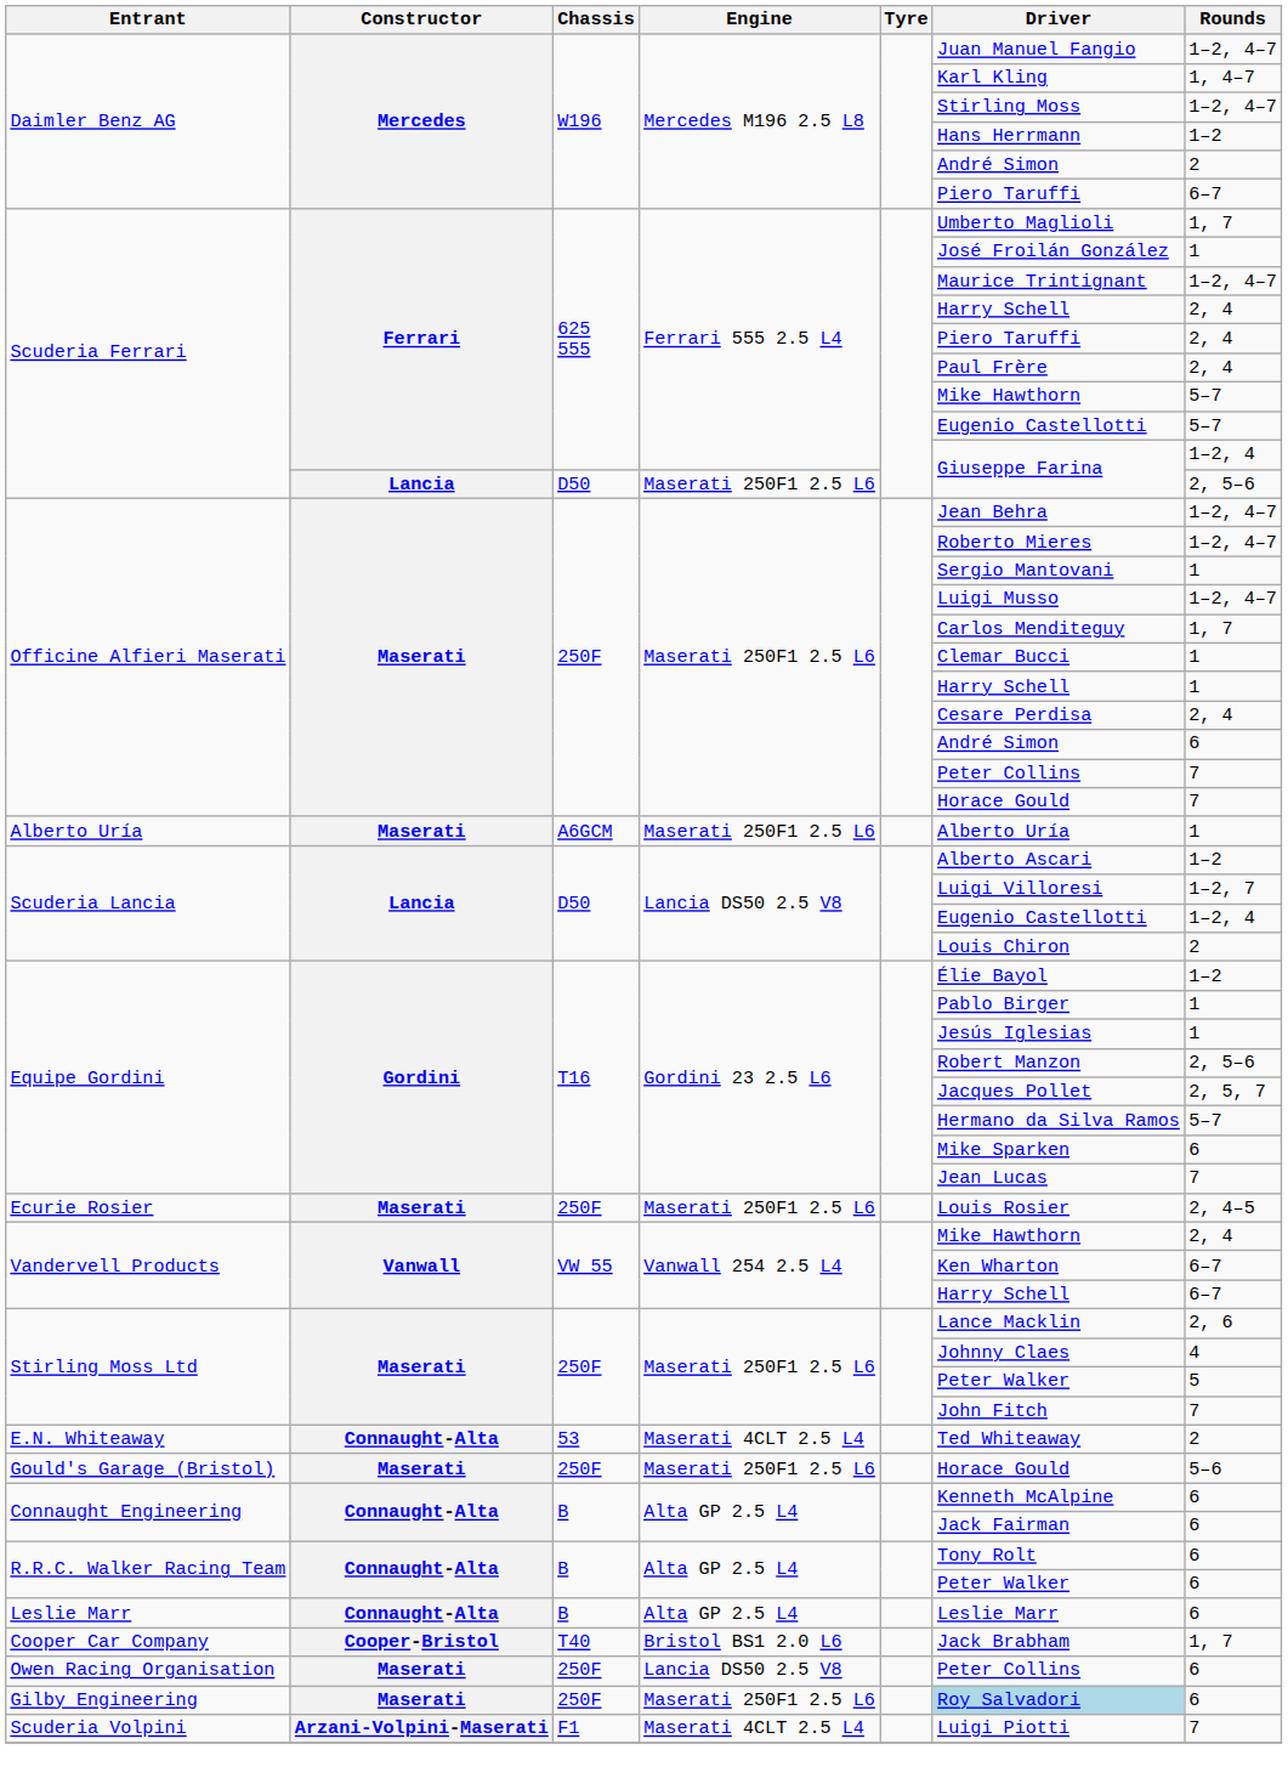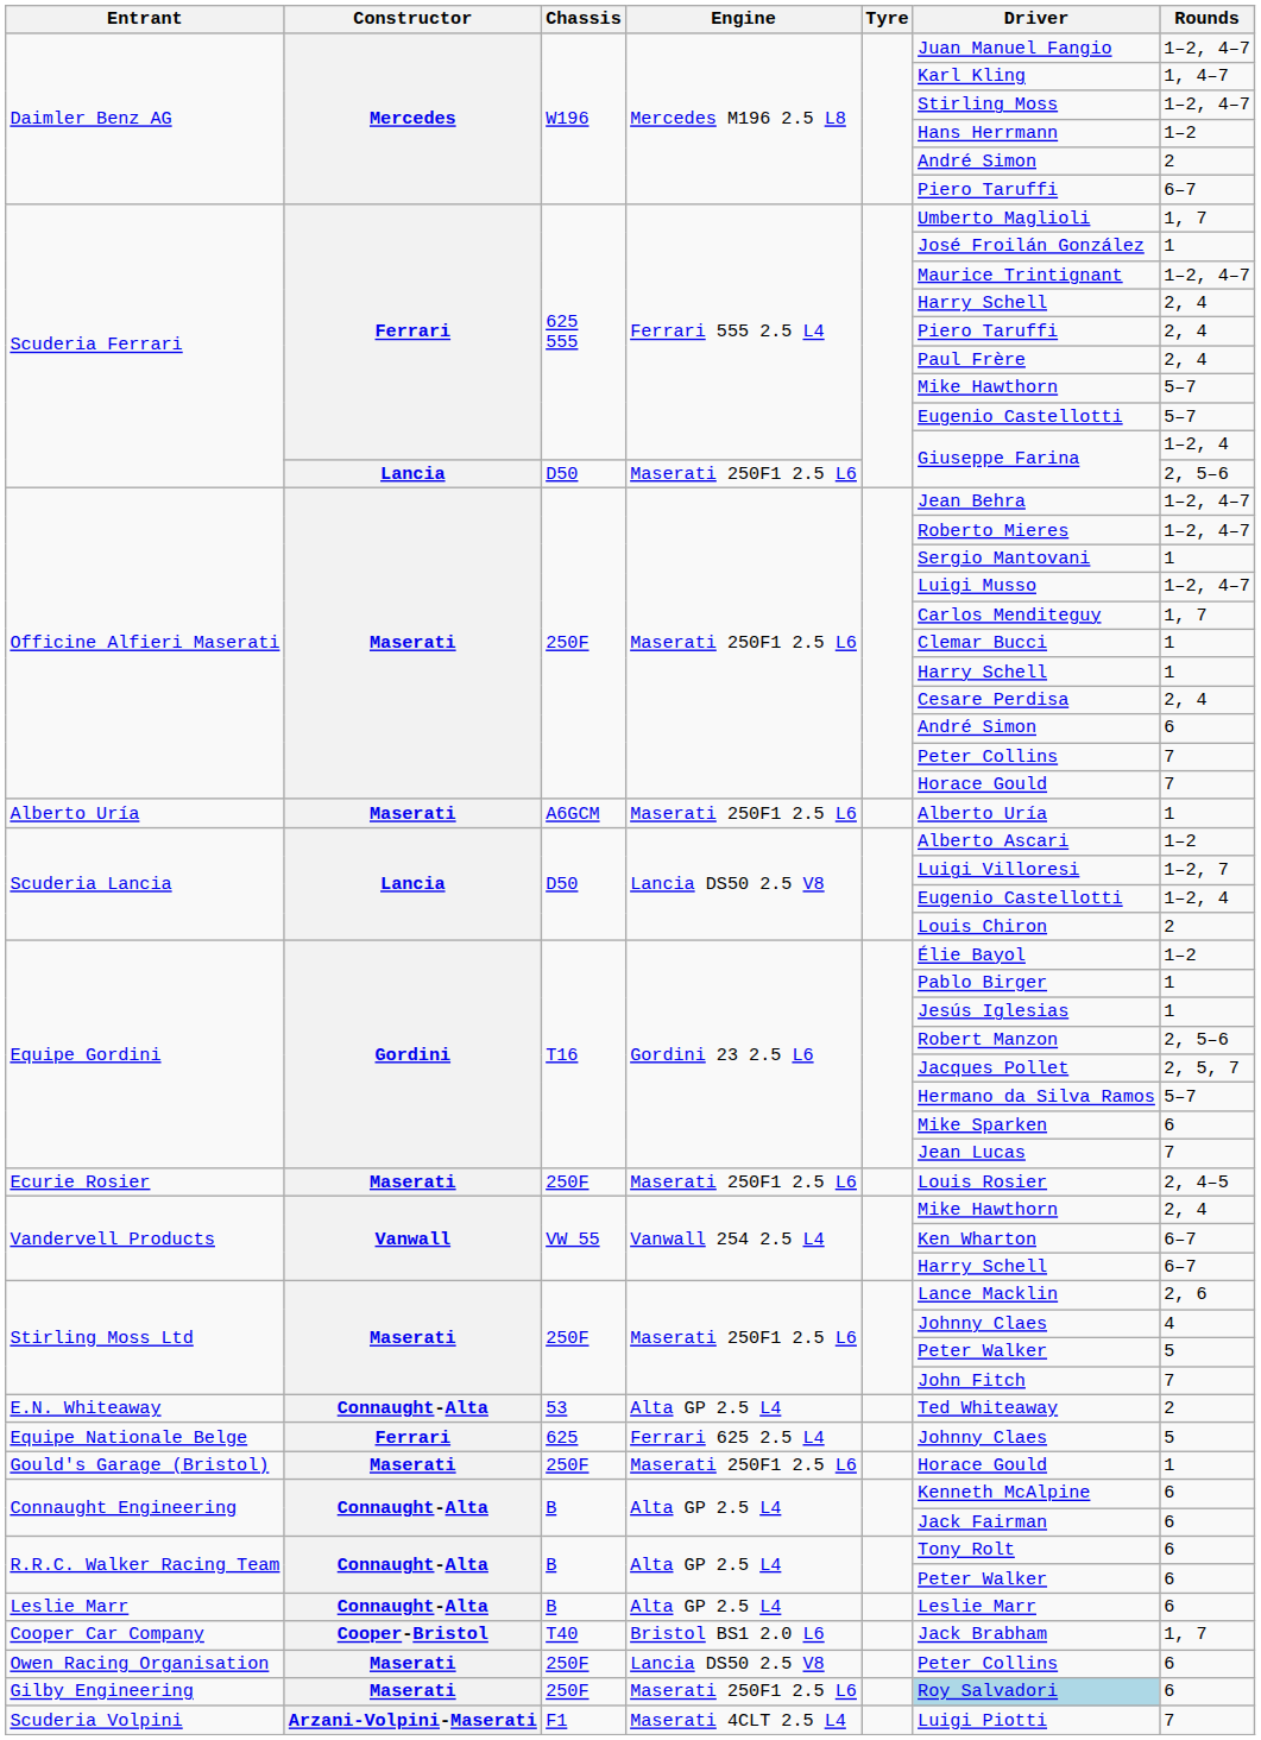 <table class="wikitable sortable" style="font-size: 85%">
 <tr>
 <th>Entrant</th>
 <th>Constructor</th>
 <th>Chassis</th>
 <th>Engine</th>
 <th>Tyre</th>
 <th>Driver</th>
 <th>Rounds</th>
 </tr>
 <tr>
 <td rowspan=6> <a href='#'>Daimler Benz AG</a></td>
 <th rowspan=6><a href='#'>Mercedes</a></th>
 <td rowspan=6><a href='#'>W196</a></td>
 <td rowspan=6><a href='#'>Mercedes</a> M196 2.5 <a href='#'>L8</a></td>
 <td rowspan=6></td>
 <td> <a href='#'>Juan Manuel Fangio</a></td>
 <td>1–2, 4–7</td>
 </tr>
 <tr>
 <td> <a href='#'>Karl Kling</a></td>
 <td>1, 4–7</td>
 </tr>
 <tr>
 <td> <a href='#'>Stirling Moss</a></td>
 <td>1–2, 4–7</td>
 </tr>
 <tr>
 <td> <a href='#'>Hans Herrmann</a></td>
 <td>1–2</td>
 </tr>
 <tr>
 <td> <a href='#'>André Simon</a></td>
 <td>2</td>
 </tr>
 <tr>
 <td> <a href='#'>Piero Taruffi</a></td>
 <td>6–7</td>
 </tr>
 <tr>
 <td rowspan=10> <a href='#'>Scuderia Ferrari</a></td>
 <th rowspan=9><a href='#'>Ferrari</a></th>
 <td rowspan=9><a href='#'>625</a><br><a href='#'>555</a></td>
 <td rowspan=9><a href='#'>Ferrari</a> 555 2.5 <a href='#'>L4</a></td>
 <td rowspan=10></td>
 <td> <a href='#'>Umberto Maglioli</a></td>
 <td>1, 7</td>
 </tr>
 <tr>
 <td> <a href='#'>José Froilán González</a></td>
 <td>1</td>
 </tr>
 <tr>
 <td> <a href='#'>Maurice Trintignant</a></td>
 <td>1–2, 4–7</td>
 </tr>
 <tr>
 <td> <a href='#'>Harry Schell</a></td>
 <td>2, 4</td>
 </tr>
 <tr>
 <td> <a href='#'>Piero Taruffi</a></td>
 <td>2, 4</td>
 </tr>
 <tr>
 <td> <a href='#'>Paul Frère</a></td>
 <td>2, 4</td>
 </tr>
 <tr>
 <td> <a href='#'>Mike Hawthorn</a></td>
 <td>5–7</td>
 </tr>
 <tr>
 <td> <a href='#'>Eugenio Castellotti</a></td>
 <td>5–7</td>
 </tr>
 <tr>
 <td rowspan=2> <a href='#'>Giuseppe Farina</a></td>
 <td>1–2, 4</td>
 </tr>
 <tr>
 <th><a href='#'>Lancia</a></th>
 <td><a href='#'>D50</a></td>
 <td><a href='#'>Maserati</a> 250F1 2.5 <a href='#'>L6</a></td>
 <td>2, 5–6</td>
 </tr>
 <tr>
 <td rowspan=11> <a href='#'>Officine Alfieri Maserati</a></td>
 <th rowspan=11><a href='#'>Maserati</a></th>
 <td rowspan=11><a href='#'>250F</a></td>
 <td rowspan=11><a href='#'>Maserati</a> 250F1 2.5 <a href='#'>L6</a></td>
 <td rowspan=11></td>
 <td> <a href='#'>Jean Behra</a></td>
 <td>1–2, 4–7</td>
 </tr>
 <tr>
 <td> <a href='#'>Roberto Mieres</a></td>
 <td>1–2, 4–7</td>
 </tr>
 <tr>
 <td> <a href='#'>Sergio Mantovani</a></td>
 <td>1</td>
 </tr>
 <tr>
 <td> <a href='#'>Luigi Musso</a></td>
 <td>1–2, 4–7</td>
 </tr>
 <tr>
 <td> <a href='#'>Carlos Menditeguy</a></td>
 <td>1, 7</td>
 </tr>
 <tr>
 <td> <a href='#'>Clemar Bucci</a></td>
 <td>1</td>
 </tr>
 <tr>
 <td> <a href='#'>Harry Schell</a></td>
 <td>1</td>
 </tr>
 <tr>
 <td> <a href='#'>Cesare Perdisa</a></td>
 <td>2, 4</td>
 </tr>
 <tr>
 <td> <a href='#'>André Simon</a></td>
 <td>6</td>
 </tr>
 <tr>
 <td> <a href='#'>Peter Collins</a></td>
 <td>7</td>
 </tr>
 <tr>
 <td> <a href='#'>Horace Gould</a></td>
 <td>7</td>
 </tr>
 <tr>
 <td> <a href='#'>Alberto Uría</a></td>
 <th><a href='#'>Maserati</a></th>
 <td><a href='#'>A6GCM</a></td>
 <td><a href='#'>Maserati</a> 250F1 2.5 <a href='#'>L6</a></td>
 <td></td>
 <td> <a href='#'>Alberto Uría</a></td>
 <td>1</td>
 </tr>
 <tr>
 <td rowspan=4> <a href='#'>Scuderia Lancia</a></td>
 <th rowspan=4><a href='#'>Lancia</a></th>
 <td rowspan=4><a href='#'>D50</a></td>
 <td rowspan=4><a href='#'>Lancia</a> DS50 2.5 <a href='#'>V8</a></td>
 <td rowspan=4></td>
 <td> <a href='#'>Alberto Ascari</a></td>
 <td>1–2</td>
 </tr>
 <tr>
 <td> <a href='#'>Luigi Villoresi</a></td>
 <td>1–2, 7</td>
 </tr>
 <tr>
 <td> <a href='#'>Eugenio Castellotti</a></td>
 <td>1–2, 4</td>
 </tr>
 <tr>
 <td> <a href='#'>Louis Chiron</a></td>
 <td>2</td>
 </tr>
 <tr>
 <td rowspan=8> <a href='#'>Equipe Gordini</a></td>
 <th rowspan=8><a href='#'>Gordini</a></th>
 <td rowspan=8><a href='#'>T16</a></td>
 <td rowspan=8><a href='#'>Gordini</a> 23 2.5 <a href='#'>L6</a></td>
 <td rowspan=8></td>
 <td> <a href='#'>Élie Bayol</a></td>
 <td>1–2</td>
 </tr>
 <tr>
 <td> <a href='#'>Pablo Birger</a></td>
 <td>1</td>
 </tr>
 <tr>
 <td> <a href='#'>Jesús Iglesias</a></td>
 <td>1</td>
 </tr>
 <tr>
 <td> <a href='#'>Robert Manzon</a></td>
 <td>2, 5–6</td>
 </tr>
 <tr>
 <td> <a href='#'>Jacques Pollet</a></td>
 <td>2, 5, 7</td>
 </tr>
 <tr>
 <td> <a href='#'>Hermano da Silva Ramos</a></td>
 <td>5–7</td>
 </tr>
 <tr>
 <td> <a href='#'>Mike Sparken</a></td>
 <td>6</td>
 </tr>
 <tr>
 <td> <a href='#'>Jean Lucas</a></td>
 <td>7</td>
 </tr>
 <tr>
 <td> <a href='#'>Ecurie Rosier</a></td>
 <th><a href='#'>Maserati</a></th>
 <td><a href='#'>250F</a></td>
 <td><a href='#'>Maserati</a> 250F1 2.5 <a href='#'>L6</a></td>
 <td></td>
 <td> <a href='#'>Louis Rosier</a></td>
 <td>2, 4–5</td>
 </tr>
 <tr>
 <td rowspan=3> <a href='#'>Vandervell Products</a></td>
 <th rowspan=3><a href='#'>Vanwall</a></th>
 <td rowspan=3><a href='#'>VW 55</a></td>
 <td rowspan=3><a href='#'>Vanwall</a> 254 2.5 <a href='#'>L4</a></td>
 <td rowspan=3></td>
 <td> <a href='#'>Mike Hawthorn</a></td>
 <td>2, 4</td>
 </tr>
 <tr>
 <td> <a href='#'>Ken Wharton</a></td>
 <td>6–7</td>
 </tr>
 <tr>
 <td> <a href='#'>Harry Schell</a></td>
 <td>6–7</td>
 </tr>
 <tr>
 <td rowspan=4> <a href='#'>Stirling Moss Ltd</a></td>
 <th rowspan=4><a href='#'>Maserati</a></th>
 <td rowspan=4><a href='#'>250F</a></td>
 <td rowspan=4><a href='#'>Maserati</a> 250F1 2.5 <a href='#'>L6</a></td>
 <td rowspan=4></td>
 <td> <a href='#'>Lance Macklin</a></td>
 <td>2, 6</td>
 </tr>
 <tr>
 <td> <a href='#'>Johnny Claes</a></td>
 <td>4</td>
 </tr>
 <tr>
 <td> <a href='#'>Peter Walker</a></td>
 <td>5</td>
 </tr>
 <tr>
 <td> <a href='#'>John Fitch</a></td>
 <td>7</td>
 </tr>
 <tr>
 <td> <a href='#'>E.N. Whiteaway</a></td>
 <th><a href='#'>Connaught</a>-<a href='#'>Alta</a></th>
 <td><a href='#'>53</a></td>
-<td><a href='#'>Maserati</a> 4CLT 2.5 <a href='#'>L4</a></td>
+<td><a href='#'>Alta</a> GP 2.5 <a href='#'>L4</a></td>
 <td></td>
 <td> <a href='#'>Ted Whiteaway</a></td>
 <td>2</td>
+</tr>
+<tr>
+<td> <a href='#'>Equipe Nationale Belge</a></td>
+<th><a href='#'>Ferrari</a></th>
+<td><a href='#'>625</a></td>
+<td><a href='#'>Ferrari</a> 625 2.5 <a href='#'>L4</a></td>
+<td></td>
+<td> <a href='#'>Johnny Claes</a></td>
+<td>5</td>
 </tr>
 <tr>
 <td> <a href='#'>Gould's Garage (Bristol)</a></td>
 <th><a href='#'>Maserati</a></th>
 <td><a href='#'>250F</a></td>
 <td><a href='#'>Maserati</a> 250F1 2.5 <a href='#'>L6</a></td>
 <td></td>
 <td> <a href='#'>Horace Gould</a></td>
-<td>5–6</td>
+<td>1</td>
 </tr>
 <tr>
 <td rowspan=2> <a href='#'>Connaught Engineering</a></td>
 <th rowspan=2><a href='#'>Connaught</a>-<a href='#'>Alta</a></th>
 <td rowspan=2><a href='#'>B</a></td>
 <td rowspan=2><a href='#'>Alta</a> GP 2.5 <a href='#'>L4</a></td>
 <td rowspan=2></td>
 <td> <a href='#'>Kenneth McAlpine</a></td>
 <td>6</td>
 </tr>
 <tr>
 <td> <a href='#'>Jack Fairman</a></td>
 <td>6</td>
 </tr>
 <tr>
 <td rowspan=2> <a href='#'>R.R.C. Walker Racing Team</a></td>
 <th rowspan=2><a href='#'>Connaught</a>-<a href='#'>Alta</a></th>
 <td rowspan=2><a href='#'>B</a></td>
 <td rowspan=2><a href='#'>Alta</a> GP 2.5 <a href='#'>L4</a></td>
 <td rowspan=2></td>
 <td> <a href='#'>Tony Rolt</a></td>
 <td>6</td>
 </tr>
 <tr>
 <td> <a href='#'>Peter Walker</a></td>
 <td>6</td>
 </tr>
 <tr>
 <td> <a href='#'>Leslie Marr</a></td>
 <th><a href='#'>Connaught</a>-<a href='#'>Alta</a></th>
 <td><a href='#'>B</a></td>
 <td><a href='#'>Alta</a> GP 2.5 <a href='#'>L4</a></td>
 <td></td>
 <td> <a href='#'>Leslie Marr</a></td>
 <td>6</td>
 </tr>
 <tr>
 <td> <a href='#'>Cooper Car Company</a></td>
 <th><a href='#'>Cooper</a>-<a href='#'>Bristol</a></th>
 <td><a href='#'>T40</a></td>
 <td><a href='#'>Bristol</a> BS1 2.0 <a href='#'>L6</a></td>
 <td></td>
 <td> <a href='#'>Jack Brabham</a></td>
 <td>1, 7</td>
 </tr>
 <tr>
 <td> <a href='#'>Owen Racing Organisation</a></td>
 <th><a href='#'>Maserati</a></th>
 <td><a href='#'>250F</a></td>
 <td><a href='#'>Lancia</a> DS50 2.5 <a href='#'>V8</a></td>
 <td></td>
 <td> <a href='#'>Peter Collins</a></td>
 <td>6</td>
 </tr>
 <tr>
 <td> <a href='#'>Gilby Engineering</a></td>
 <th><a href='#'>Maserati</a></th>
 <td><a href='#'>250F</a></td>
 <td><a href='#'>Maserati</a> 250F1 2.5 <a href='#'>L6</a></td>
 <td></td>
 <td style="background: lightblue;"> <a href='#'>Roy Salvadori</a></td>
 <td>6</td>
 </tr>
 <tr>
 <td> <a href='#'>Scuderia Volpini</a></td>
 <th><a href='#'>Arzani-Volpini</a>-<a href='#'>Maserati</a></th>
 <td><a href='#'>F1</a></td>
 <td><a href='#'>Maserati</a> 4CLT 2.5 <a href='#'>L4</a></td>
 <td></td>
 <td> <a href='#'>Luigi Piotti</a></td>
 <td>7</td>
 </tr>
 <tr>
 </tr>
 </table>
